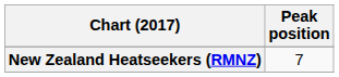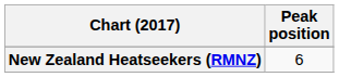 <table class="wikitable plainrowheaders sortable" style="text-align:center;">
 <tr>
 <th>Chart (2017)</th>
 <th>Peak<br>position</th>
 </tr>
 <tr>
 </tr>
 <tr>
 </tr>
 <tr>
 <th scope="row">New Zealand Heatseekers (<a href='#'>RMNZ</a>)</th>
-<td>7</td>
+<td>6</td>
 </tr>
 <tr>
 </tr>
 <tr>
 </tr>
 </table>
